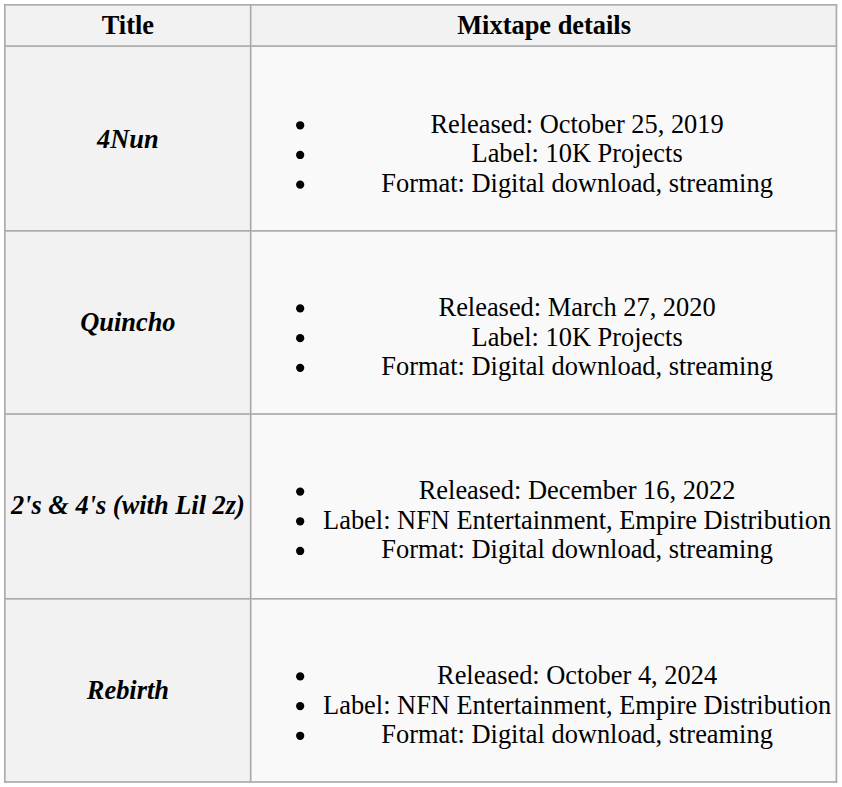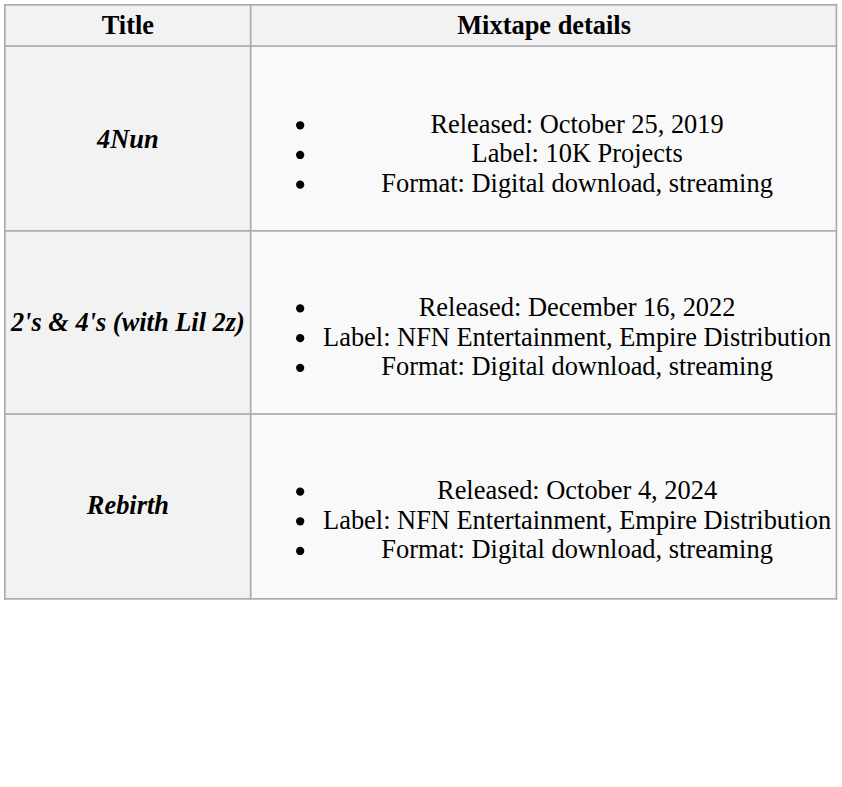 <table class="wikitable plainrowheaders" style="text-align:center">
 <tr>
 <th>Title</th>
 <th>Mixtape details</th>
 </tr>
 <tr>
 <th scope="row"><em>4Nun</em></th>
 <td><br><ul><li>Released: October 25, 2019</li><li>Label: 10K Projects</li><li>Format: Digital download, streaming</li></ul></td>
 </tr>
 <tr>
-<th scope="row"><em>Quincho</em></th>
-<td><br><ul><li>Released: March 27, 2020</li><li>Label: 10K Projects</li><li>Format: Digital download, streaming</li></ul></td>
-</tr>
-<tr>
 <th scope="row"><em>2's & 4's (with Lil 2z)</em></th>
 <td><br><ul><li>Released: December 16, 2022</li><li>Label: NFN Entertainment, Empire Distribution</li><li>Format: Digital download, streaming</li></ul></td>
 </tr>
 <tr>
 <th scope="row"><em>Rebirth</em></th>
 <td><br><ul><li>Released: October 4, 2024</li><li>Label: NFN Entertainment, Empire Distribution</li><li>Format: Digital download, streaming</li></ul></td>
 </tr>
 </table>
